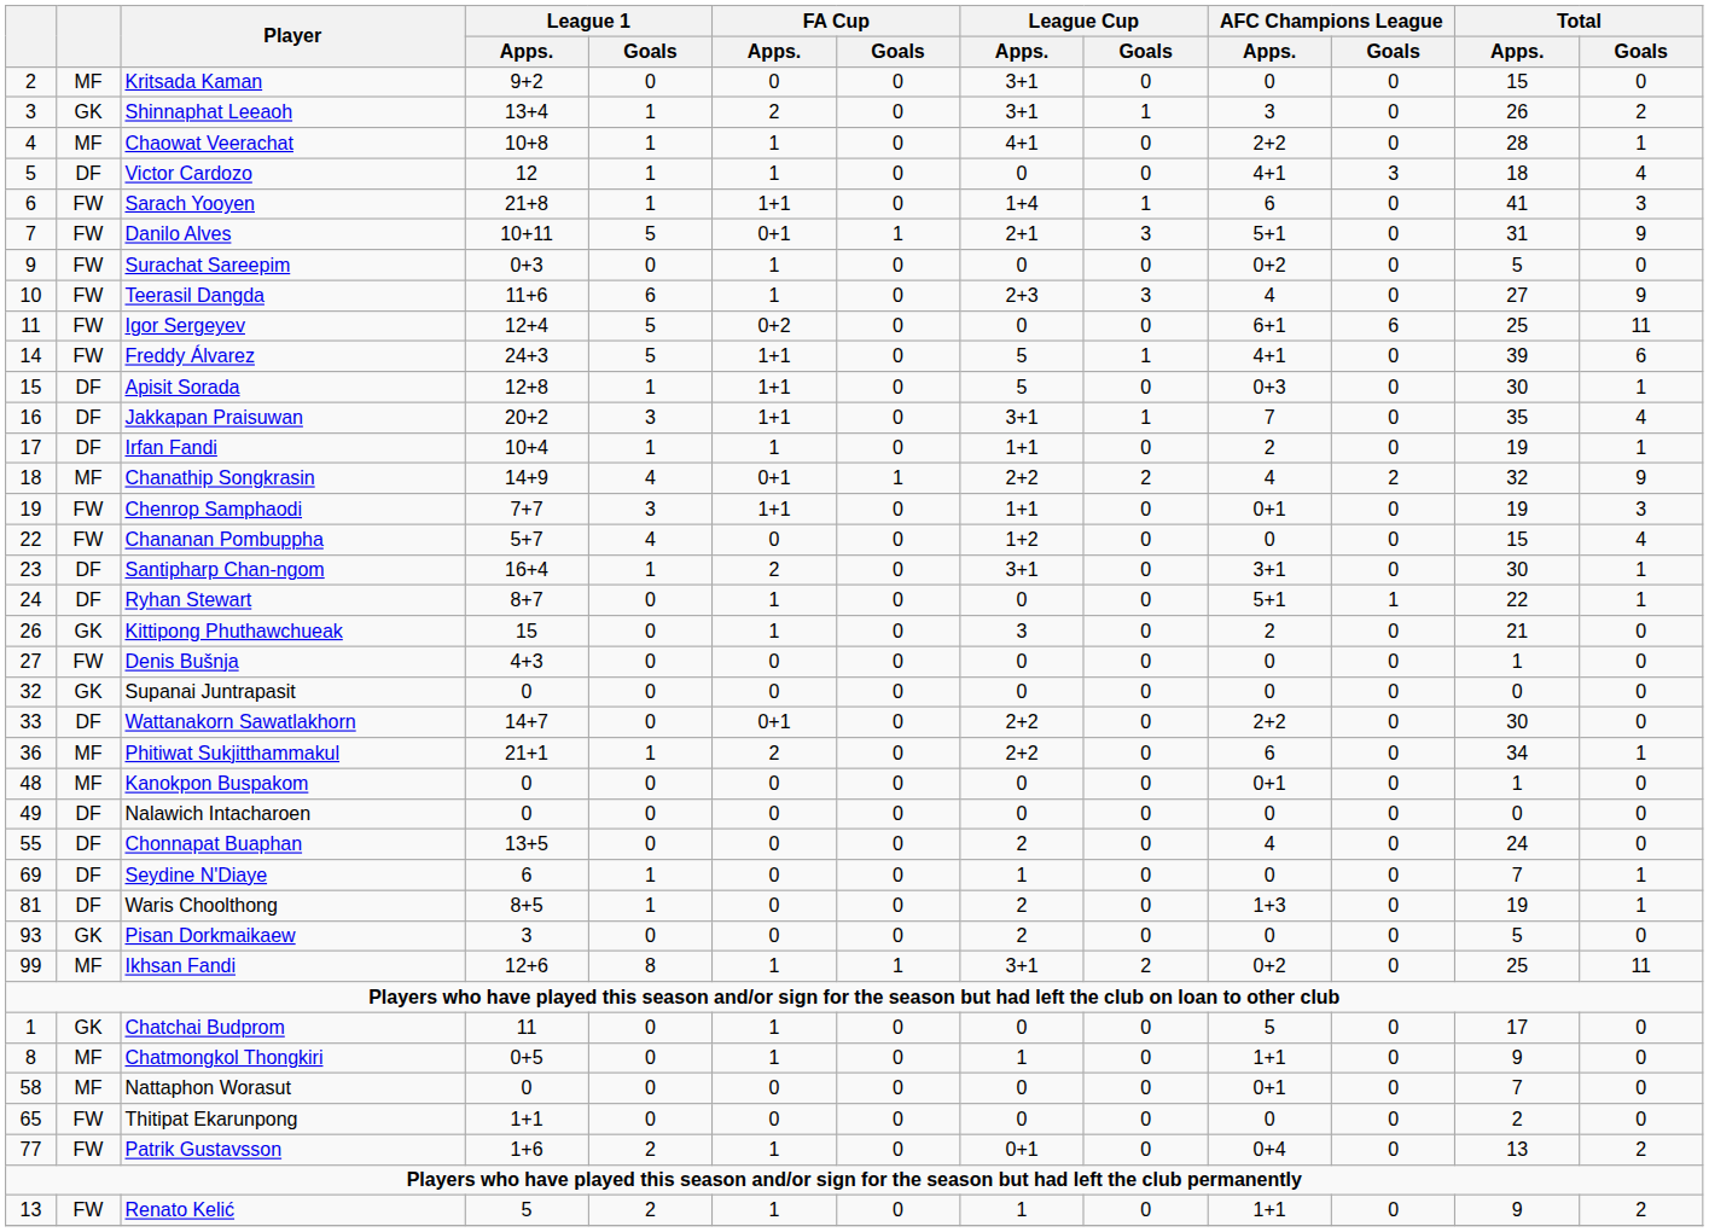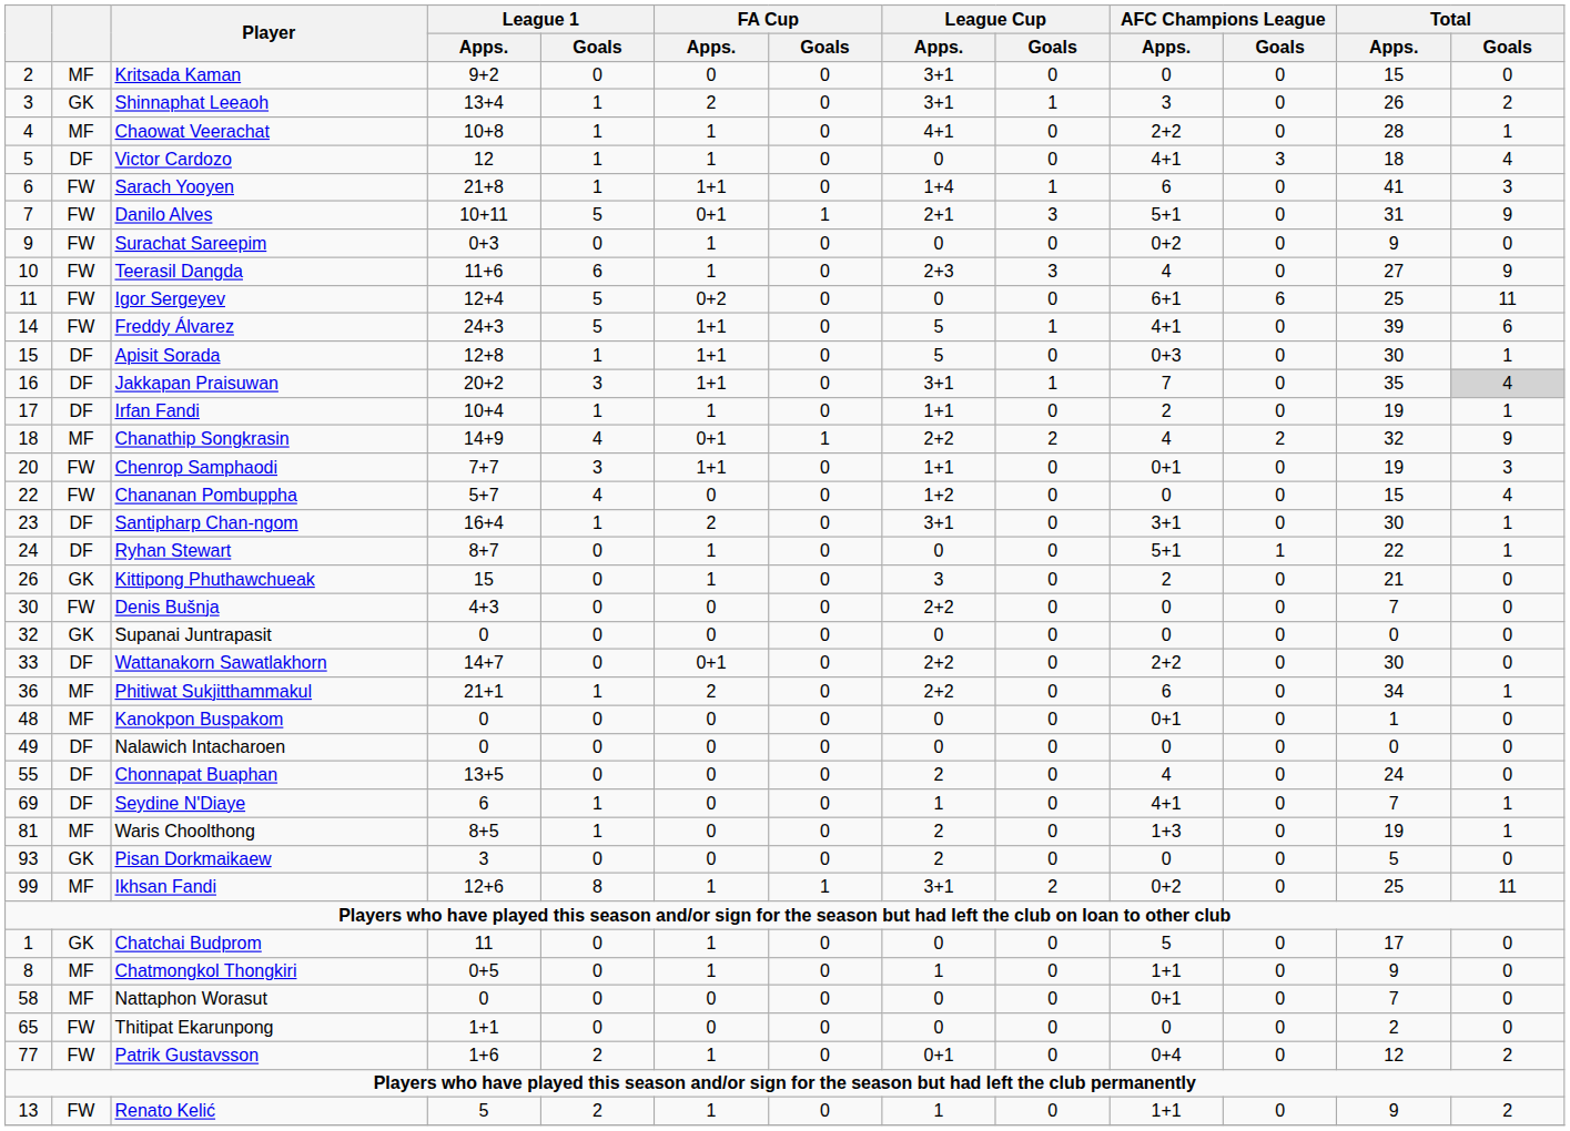 <table class="wikitable" style="text-align:center; font-size:90%; width:80%;">
 <tr>
 <th rowspan=2></th>
 <th rowspan=2></th>
 <th rowspan=2 width="250">Player</th>
 <th colspan=2 width="105">League 1</th>
 <th colspan=2 width="105">FA Cup</th>
 <th colspan=2 width="105">League Cup</th>
 <th colspan=2 width="105">AFC Champions League</th>
 <th colspan=2 width="105">Total</th>
 </tr>
 <tr>
 <th>Apps.</th>
 <th>Goals</th>
 <th>Apps.</th>
 <th>Goals</th>
 <th>Apps.</th>
 <th>Goals</th>
 <th>Apps.</th>
 <th>Goals</th>
 <th>Apps.</th>
 <th>Goals</th>
 </tr>
 <tr>
 <td>2</td>
 <td>MF</td>
 <td align="left"> <a href='#'>Kritsada Kaman</a></td>
 <td>9+2</td>
 <td>0</td>
 <td>0</td>
 <td>0</td>
 <td>3+1</td>
 <td>0</td>
 <td>0</td>
 <td>0</td>
 <td>15</td>
 <td>0</td>
 </tr>
 <tr>
 <td>3</td>
 <td>GK</td>
 <td align="left"> <a href='#'>Shinnaphat Leeaoh</a></td>
 <td>13+4</td>
 <td>1</td>
 <td>2</td>
 <td>0</td>
 <td>3+1</td>
 <td>1</td>
 <td>3</td>
 <td>0</td>
 <td>26</td>
 <td>2</td>
 </tr>
 <tr>
 <td>4</td>
 <td>MF</td>
 <td align="left"> <a href='#'>Chaowat Veerachat</a></td>
 <td>10+8</td>
 <td>1</td>
 <td>1</td>
 <td>0</td>
 <td>4+1</td>
 <td>0</td>
 <td>2+2</td>
 <td>0</td>
 <td>28</td>
 <td>1</td>
 </tr>
 <tr>
 <td>5</td>
 <td>DF</td>
 <td align="left"> <a href='#'>Victor Cardozo</a></td>
 <td>12</td>
 <td>1</td>
 <td>1</td>
 <td>0</td>
 <td>0</td>
 <td>0</td>
 <td>4+1</td>
 <td>3</td>
 <td>18</td>
 <td>4</td>
 </tr>
 <tr>
 <td>6</td>
 <td>FW</td>
 <td align="left"> <a href='#'>Sarach Yooyen</a></td>
 <td>21+8</td>
 <td>1</td>
 <td>1+1</td>
 <td>0</td>
 <td>1+4</td>
 <td>1</td>
 <td>6</td>
 <td>0</td>
 <td>41</td>
 <td>3</td>
 </tr>
 <tr>
 <td>7</td>
 <td>FW</td>
 <td align="left"> <a href='#'>Danilo Alves</a></td>
 <td>10+11</td>
 <td>5</td>
 <td>0+1</td>
 <td>1</td>
 <td>2+1</td>
 <td>3</td>
 <td>5+1</td>
 <td>0</td>
 <td>31</td>
 <td>9</td>
 </tr>
 <tr>
 <td>9</td>
 <td>FW</td>
 <td align="left"> <a href='#'>Surachat Sareepim</a></td>
 <td>0+3</td>
 <td>0</td>
 <td>1</td>
 <td>0</td>
 <td>0</td>
 <td>0</td>
 <td>0+2</td>
 <td>0</td>
-<td>5</td>
+<td>9</td>
 <td>0</td>
 </tr>
 <tr>
 <td>10</td>
 <td>FW</td>
 <td align="left"> <a href='#'>Teerasil Dangda</a></td>
 <td>11+6</td>
 <td>6</td>
 <td>1</td>
 <td>0</td>
 <td>2+3</td>
 <td>3</td>
 <td>4</td>
 <td>0</td>
 <td>27</td>
 <td>9</td>
 </tr>
 <tr>
 <td>11</td>
 <td>FW</td>
 <td align="left"> <a href='#'>Igor Sergeyev</a></td>
 <td>12+4</td>
 <td>5</td>
 <td>0+2</td>
 <td>0</td>
 <td>0</td>
 <td>0</td>
 <td>6+1</td>
 <td>6</td>
 <td>25</td>
 <td>11</td>
 </tr>
 <tr>
 <td>14</td>
 <td>FW</td>
 <td align="left"> <a href='#'>Freddy Álvarez</a></td>
 <td>24+3</td>
 <td>5</td>
 <td>1+1</td>
 <td>0</td>
 <td>5</td>
 <td>1</td>
 <td>4+1</td>
 <td>0</td>
 <td>39</td>
 <td>6</td>
 </tr>
 <tr>
 <td>15</td>
 <td>DF</td>
 <td align="left"> <a href='#'>Apisit Sorada</a></td>
 <td>12+8</td>
 <td>1</td>
 <td>1+1</td>
 <td>0</td>
 <td>5</td>
 <td>0</td>
 <td>0+3</td>
 <td>0</td>
 <td>30</td>
 <td>1</td>
 </tr>
 <tr>
 <td>16</td>
 <td>DF</td>
 <td align="left"> <a href='#'>Jakkapan Praisuwan</a></td>
 <td>20+2</td>
 <td>3</td>
 <td>1+1</td>
 <td>0</td>
 <td>3+1</td>
 <td>1</td>
 <td>7</td>
 <td>0</td>
 <td>35</td>
-<td>4</td>
+<td style="background: lightgrey;">4</td>
 </tr>
 <tr>
 <td>17</td>
 <td>DF</td>
 <td align="left">  <a href='#'>Irfan Fandi</a></td>
 <td>10+4</td>
 <td>1</td>
 <td>1</td>
 <td>0</td>
 <td>1+1</td>
 <td>0</td>
 <td>2</td>
 <td>0</td>
 <td>19</td>
 <td>1</td>
 </tr>
 <tr>
 <td>18</td>
 <td>MF</td>
 <td align="left"> <a href='#'>Chanathip Songkrasin</a></td>
 <td>14+9</td>
 <td>4</td>
 <td>0+1</td>
 <td>1</td>
 <td>2+2</td>
 <td>2</td>
 <td>4</td>
 <td>2</td>
 <td>32</td>
 <td>9</td>
 </tr>
 <tr>
-<td>19</td>
+<td>20</td>
 <td>FW</td>
 <td align="left"> <a href='#'>Chenrop Samphaodi</a></td>
 <td>7+7</td>
 <td>3</td>
 <td>1+1</td>
 <td>0</td>
 <td>1+1</td>
 <td>0</td>
 <td>0+1</td>
 <td>0</td>
 <td>19</td>
 <td>3</td>
 </tr>
 <tr>
 <td>22</td>
 <td>FW</td>
 <td align="left"> <a href='#'>Chananan Pombuppha</a></td>
 <td>5+7</td>
 <td>4</td>
 <td>0</td>
 <td>0</td>
 <td>1+2</td>
 <td>0</td>
 <td>0</td>
 <td>0</td>
 <td>15</td>
 <td>4</td>
 </tr>
 <tr>
 <td>23</td>
 <td>DF</td>
 <td align="left"> <a href='#'>Santipharp Chan-ngom</a></td>
 <td>16+4</td>
 <td>1</td>
 <td>2</td>
 <td>0</td>
 <td>3+1</td>
 <td>0</td>
 <td>3+1</td>
 <td>0</td>
 <td>30</td>
 <td>1</td>
 </tr>
 <tr>
 <td>24</td>
 <td>DF</td>
 <td align="left"> <a href='#'>Ryhan Stewart</a></td>
 <td>8+7</td>
 <td>0</td>
 <td>1</td>
 <td>0</td>
 <td>0</td>
 <td>0</td>
 <td>5+1</td>
 <td>1</td>
 <td>22</td>
 <td>1</td>
 </tr>
 <tr>
 <td>26</td>
 <td>GK</td>
 <td align="left"> <a href='#'>Kittipong Phuthawchueak</a></td>
 <td>15</td>
 <td>0</td>
 <td>1</td>
 <td>0</td>
 <td>3</td>
 <td>0</td>
 <td>2</td>
 <td>0</td>
 <td>21</td>
 <td>0</td>
 </tr>
 <tr>
-<td>27</td>
+<td>30</td>
 <td>FW</td>
 <td align="left"> <a href='#'>Denis Bušnja</a></td>
 <td>4+3</td>
 <td>0</td>
 <td>0</td>
 <td>0</td>
+<td>2+2</td>
 <td>0</td>
 <td>0</td>
 <td>0</td>
-<td>0</td>
-<td>1</td>
+<td>7</td>
 <td>0</td>
 </tr>
 <tr>
 <td>32</td>
 <td>GK</td>
 <td align="left"> Supanai Juntrapasit</td>
 <td>0</td>
 <td>0</td>
 <td>0</td>
 <td>0</td>
 <td>0</td>
 <td>0</td>
 <td>0</td>
 <td>0</td>
 <td>0</td>
 <td>0</td>
 </tr>
 <tr>
 <td>33</td>
 <td>DF</td>
 <td align="left"> <a href='#'>Wattanakorn Sawatlakhorn</a></td>
 <td>14+7</td>
 <td>0</td>
 <td>0+1</td>
 <td>0</td>
 <td>2+2</td>
 <td>0</td>
 <td>2+2</td>
 <td>0</td>
 <td>30</td>
 <td>0</td>
 </tr>
 <tr>
 <td>36</td>
 <td>MF</td>
 <td align="left"> <a href='#'>Phitiwat Sukjitthammakul</a></td>
 <td>21+1</td>
 <td>1</td>
 <td>2</td>
 <td>0</td>
 <td>2+2</td>
 <td>0</td>
 <td>6</td>
 <td>0</td>
 <td>34</td>
 <td>1</td>
 </tr>
 <tr>
 <td>48</td>
 <td>MF</td>
 <td align="left"> <a href='#'>Kanokpon Buspakom</a></td>
 <td>0</td>
 <td>0</td>
 <td>0</td>
 <td>0</td>
 <td>0</td>
 <td>0</td>
 <td>0+1</td>
 <td>0</td>
 <td>1</td>
 <td>0</td>
 </tr>
 <tr>
 <td>49</td>
 <td>DF</td>
 <td align="left"> Nalawich Intacharoen</td>
 <td>0</td>
 <td>0</td>
 <td>0</td>
 <td>0</td>
 <td>0</td>
 <td>0</td>
 <td>0</td>
 <td>0</td>
 <td>0</td>
 <td>0</td>
 </tr>
 <tr>
 <td>55</td>
 <td>DF</td>
 <td align="left"> <a href='#'>Chonnapat Buaphan</a></td>
 <td>13+5</td>
 <td>0</td>
 <td>0</td>
 <td>0</td>
 <td>2</td>
 <td>0</td>
 <td>4</td>
 <td>0</td>
 <td>24</td>
 <td>0</td>
 </tr>
 <tr>
 <td>69</td>
 <td>DF</td>
 <td align="left"> <a href='#'>Seydine N'Diaye</a></td>
 <td>6</td>
 <td>1</td>
 <td>0</td>
 <td>0</td>
 <td>1</td>
 <td>0</td>
-<td>0</td>
+<td>4+1</td>
 <td>0</td>
 <td>7</td>
 <td>1</td>
 </tr>
 <tr>
 <td>81</td>
-<td>DF</td>
+<td>MF</td>
 <td align="left"> Waris Choolthong</td>
 <td>8+5</td>
 <td>1</td>
 <td>0</td>
 <td>0</td>
 <td>2</td>
 <td>0</td>
 <td>1+3</td>
 <td>0</td>
 <td>19</td>
 <td>1</td>
 </tr>
 <tr>
 <td>93</td>
 <td>GK</td>
 <td align="left"> <a href='#'>Pisan Dorkmaikaew</a></td>
 <td>3</td>
 <td>0</td>
 <td>0</td>
 <td>0</td>
 <td>2</td>
 <td>0</td>
 <td>0</td>
 <td>0</td>
 <td>5</td>
 <td>0</td>
 </tr>
 <tr>
 <td>99</td>
 <td>MF</td>
 <td align="left"> <a href='#'>Ikhsan Fandi</a></td>
 <td>12+6</td>
 <td>8</td>
 <td>1</td>
 <td>1</td>
 <td>3+1</td>
 <td>2</td>
 <td>0+2</td>
 <td>0</td>
 <td>25</td>
 <td>11</td>
 </tr>
 <tr>
 <td colspan="17"><strong>Players who have played this season and/or sign for the season but had left the club on loan to other club</strong></td>
 </tr>
 <tr>
 <td>1</td>
 <td>GK</td>
 <td align="left"> <a href='#'>Chatchai Budprom</a></td>
 <td>11</td>
 <td>0</td>
 <td>1</td>
 <td>0</td>
 <td>0</td>
 <td>0</td>
 <td>5</td>
 <td>0</td>
 <td>17</td>
 <td>0</td>
 </tr>
 <tr>
 <td>8</td>
 <td>MF</td>
 <td align="left"> <a href='#'>Chatmongkol Thongkiri</a></td>
 <td>0+5</td>
 <td>0</td>
 <td>1</td>
 <td>0</td>
 <td>1</td>
 <td>0</td>
 <td>1+1</td>
 <td>0</td>
 <td>9</td>
 <td>0</td>
 </tr>
 <tr>
 <td>58</td>
 <td>MF</td>
 <td align="left"> Nattaphon Worasut</td>
 <td>0</td>
 <td>0</td>
 <td>0</td>
 <td>0</td>
 <td>0</td>
 <td>0</td>
 <td>0+1</td>
 <td>0</td>
 <td>7</td>
 <td>0</td>
 </tr>
 <tr>
 <td>65</td>
 <td>FW</td>
 <td align="left"> Thitipat Ekarunpong</td>
 <td>1+1</td>
 <td>0</td>
 <td>0</td>
 <td>0</td>
 <td>0</td>
 <td>0</td>
 <td>0</td>
 <td>0</td>
 <td>2</td>
 <td>0</td>
 </tr>
 <tr>
 <td>77</td>
 <td>FW</td>
 <td align="left"> <a href='#'>Patrik Gustavsson</a></td>
 <td>1+6</td>
 <td>2</td>
 <td>1</td>
 <td>0</td>
 <td>0+1</td>
 <td>0</td>
 <td>0+4</td>
 <td>0</td>
-<td>13</td>
+<td>12</td>
 <td>2</td>
 </tr>
 <tr>
 <td colspan="17"><strong>Players who have played this season and/or sign for the season but had left the club permanently</strong></td>
 </tr>
 <tr>
 <td>13</td>
 <td>FW</td>
 <td align="left"> <a href='#'>Renato Kelić</a></td>
 <td>5</td>
 <td>2</td>
 <td>1</td>
 <td>0</td>
 <td>1</td>
 <td>0</td>
 <td>1+1</td>
 <td>0</td>
 <td>9</td>
 <td>2</td>
 </tr>
 <tr>
 </tr>
 </table>
